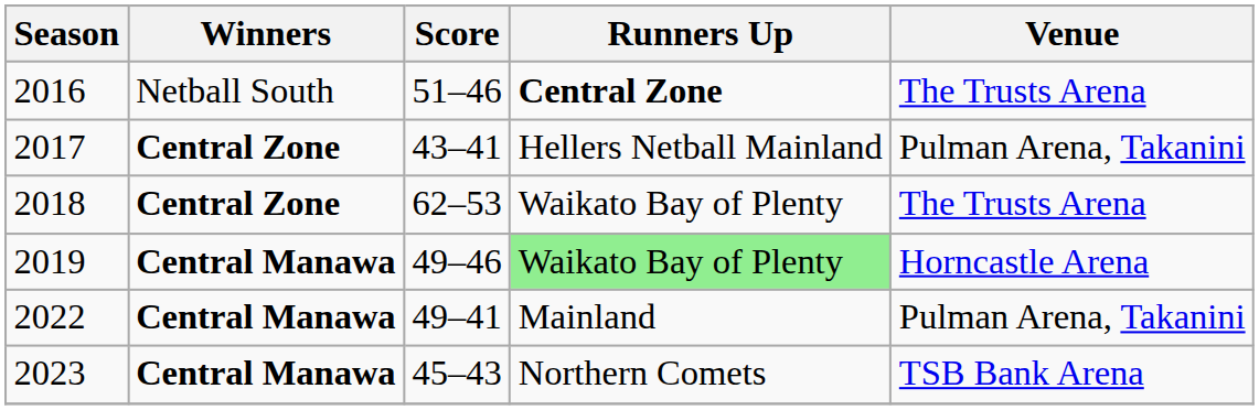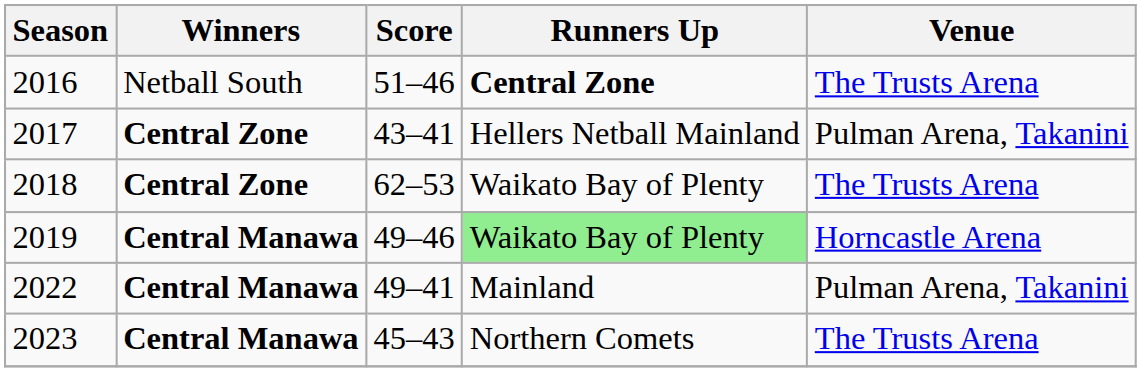 <table class="wikitable collapsible">
 <tr>
 <th>Season</th>
 <th>Winners</th>
 <th>Score</th>
 <th>Runners Up</th>
 <th>Venue</th>
 </tr>
 <tr>
 <td>2016</td>
 <td>Netball South</td>
 <td>51–46</td>
 <td><strong>Central Zone</strong></td>
 <td><a href='#'>The Trusts Arena</a></td>
 </tr>
 <tr>
 <td>2017</td>
 <td><strong>Central Zone</strong></td>
 <td>43–41</td>
 <td>Hellers Netball Mainland</td>
 <td>Pulman Arena, <a href='#'>Takanini</a></td>
 </tr>
 <tr>
 <td>2018</td>
 <td><strong>Central Zone</strong></td>
 <td>62–53</td>
 <td>Waikato Bay of Plenty</td>
 <td><a href='#'>The Trusts Arena</a></td>
 </tr>
 <tr>
 <td>2019</td>
 <td><strong>Central Manawa</strong></td>
 <td>49–46</td>
 <td style="background: lightgreen;">Waikato Bay of Plenty</td>
 <td><a href='#'>Horncastle Arena</a></td>
 </tr>
 <tr>
 <td>2022</td>
 <td><strong>Central Manawa</strong></td>
 <td>49–41</td>
 <td>Mainland</td>
 <td>Pulman Arena, <a href='#'>Takanini</a></td>
 </tr>
 <tr>
 <td>2023</td>
 <td><strong>Central Manawa</strong></td>
 <td>45–43</td>
 <td>Northern Comets</td>
-<td><a href='#'>TSB Bank Arena</a></td>
+<td><a href='#'>The Trusts Arena</a></td>
 </tr>
 <tr>
 </tr>
 </table>
